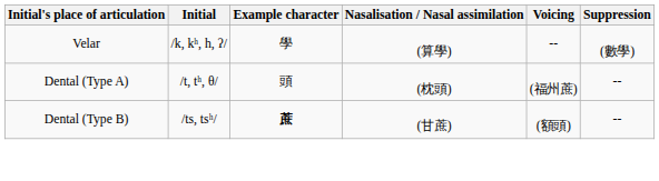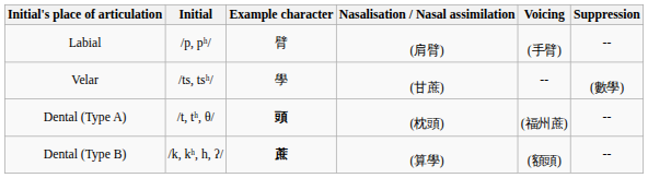 <table class="wikitable" style="text-align:center">
 <tr>
 <th>Initial's place of articulation</th>
 <th>Initial</th>
 <th>Example character</th>
 <th>Nasalisation / Nasal assimilation</th>
 <th>Voicing</th>
 <th>Suppression</th>
 </tr>
 <tr>
+<td>Labial</td>
+<td>/p, pʰ/</td>
+<td>臂 </td>
+<td><br>(肩臂)</td>
+<td><br>(手臂)</td>
+<td>--</td>
+</tr>
+<tr>
 <td>Velar</td>
-<td>/k, kʰ, h, ʔ/</td>
+<td>/ts, tsʰ/</td>
 <td>學 </td>
-<td><br>(算學)</td>
+<td><br>(甘蔗)</td>
 <td>--</td>
 <td><br>(數學)</td>
 </tr>
 <tr>
 <td>Dental (Type A)</td>
 <td>/t, tʰ, θ/</td>
-<td>頭 </td>
+<td><strong>頭 </strong></td>
 <td><br>(枕頭)</td>
 <td><br>(福州蔗)</td>
 <td>--</td>
 </tr>
 <tr>
 <td>Dental (Type B)</td>
-<td>/ts, tsʰ/</td>
+<td>/k, kʰ, h, ʔ/</td>
 <td><strong>蔗  </strong></td>
-<td><br>(甘蔗)</td>
+<td><br>(算學)</td>
 <td><br>(額頭)</td>
 <td>--</td>
 </tr>
 </table>
